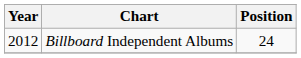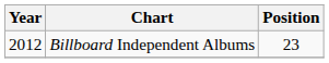 <table class="wikitable">
 <tr>
 <th>Year</th>
 <th>Chart</th>
 <th>Position</th>
 </tr>
 <tr>
 <td>2012</td>
 <td><em>Billboard</em> Independent Albums</td>
-<td align="center">24</td>
+<td align="center">23</td>
 </tr>
 <tr>
 </tr>
 </table>
